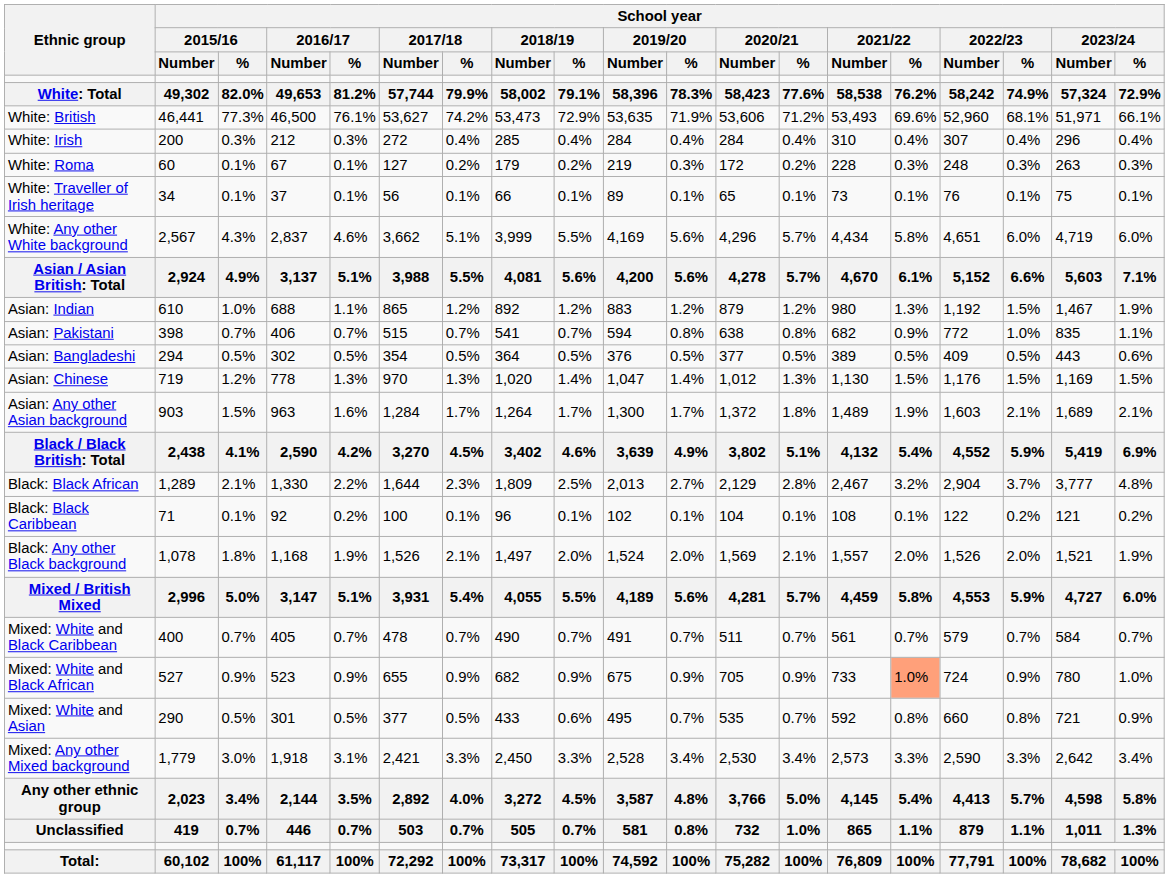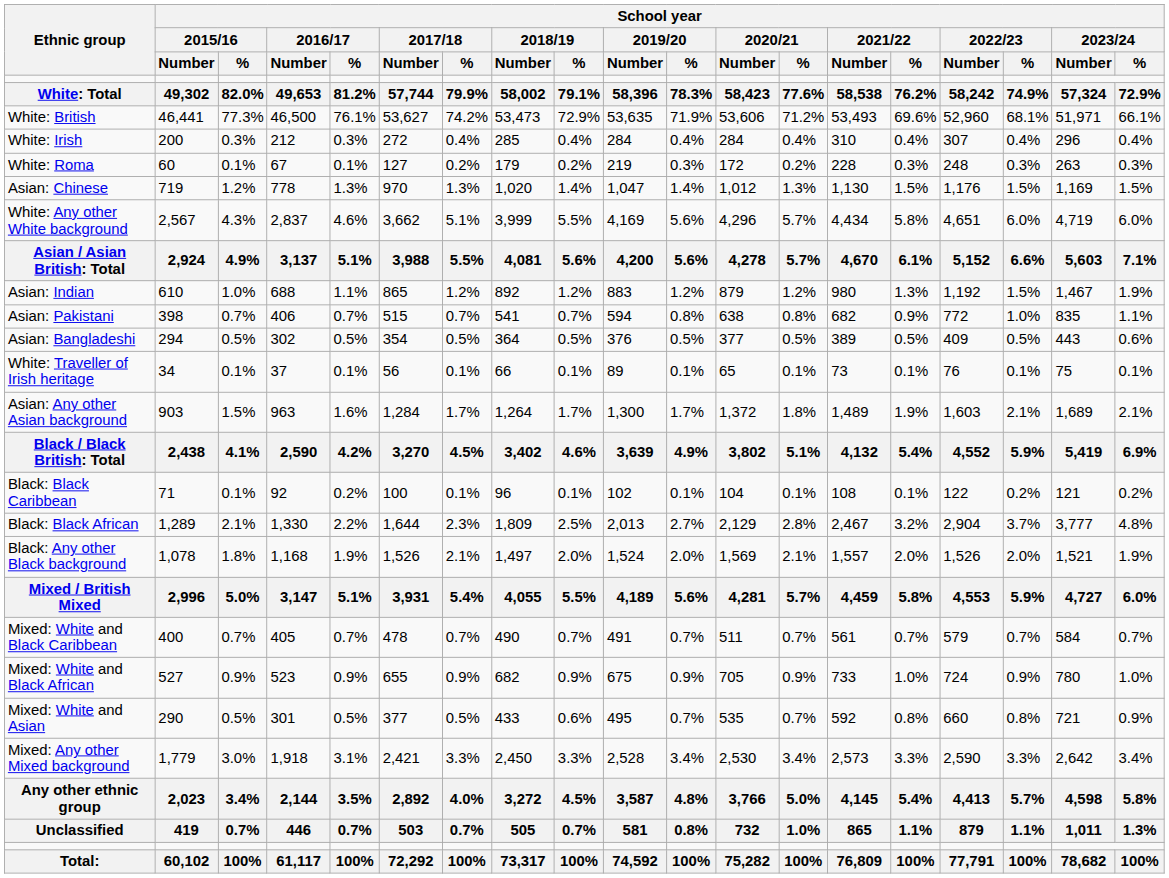 <table class="wikitable sortable">
 <tr>
 <th rowspan="3">Ethnic group</th>
 <th colspan="18">School year</th>
 </tr>
 <tr>
 <th colspan="2">2015/16</th>
 <th colspan="2">2016/17</th>
 <th colspan="2">2017/18</th>
 <th colspan="2">2018/19</th>
 <th colspan="2">2019/20</th>
 <th colspan="2">2020/21</th>
 <th colspan="2">2021/22</th>
 <th colspan="2">2022/23</th>
 <th colspan="2">2023/24</th>
 </tr>
 <tr>
 <th>Number</th>
 <th>%</th>
 <th>Number</th>
 <th>%</th>
 <th>Number</th>
 <th>%</th>
 <th>Number</th>
 <th>%</th>
 <th>Number</th>
 <th>%</th>
 <th>Number</th>
 <th>%</th>
 <th>Number</th>
 <th>%</th>
 <th>Number</th>
 <th>%</th>
 <th>Number</th>
 <th>%</th>
 </tr>
 <tr>
 <td></td>
 <td></td>
 <td></td>
 <td></td>
 <td></td>
 <td></td>
 <td></td>
 <td></td>
 <td></td>
 <td></td>
 <td></td>
 <td></td>
 <td></td>
 <td></td>
 <td></td>
 <td></td>
 <td></td>
 </tr>
 <tr>
 <th><a href='#'>White</a>: Total</th>
 <th>49,302</th>
 <th>82.0%</th>
 <th>49,653</th>
 <th>81.2%</th>
 <th>57,744</th>
 <th>79.9%</th>
 <th>58,002</th>
 <th>79.1%</th>
 <th>58,396</th>
 <th>78.3%</th>
 <th>58,423</th>
 <th>77.6%</th>
 <th>58,538</th>
 <th>76.2%</th>
 <th>58,242</th>
 <th>74.9%</th>
 <th>57,324</th>
 <th>72.9%</th>
 </tr>
 <tr>
 <td>White: <a href='#'>British</a></td>
 <td>46,441</td>
 <td>77.3%</td>
 <td>46,500</td>
 <td>76.1%</td>
 <td>53,627</td>
 <td>74.2%</td>
 <td>53,473</td>
 <td>72.9%</td>
 <td>53,635</td>
 <td>71.9%</td>
 <td>53,606</td>
 <td>71.2%</td>
 <td>53,493</td>
 <td>69.6%</td>
 <td>52,960</td>
 <td>68.1%</td>
 <td>51,971</td>
 <td>66.1%</td>
 </tr>
 <tr>
 <td>White: <a href='#'>Irish</a></td>
 <td>200</td>
 <td>0.3%</td>
 <td>212</td>
 <td>0.3%</td>
 <td>272</td>
 <td>0.4%</td>
 <td>285</td>
 <td>0.4%</td>
 <td>284</td>
 <td>0.4%</td>
 <td>284</td>
 <td>0.4%</td>
 <td>310</td>
 <td>0.4%</td>
 <td>307</td>
 <td>0.4%</td>
 <td>296</td>
 <td>0.4%</td>
 </tr>
 <tr>
 <td>White: <a href='#'>Roma</a></td>
 <td>60</td>
 <td>0.1%</td>
 <td>67</td>
 <td>0.1%</td>
 <td>127</td>
 <td>0.2%</td>
 <td>179</td>
 <td>0.2%</td>
 <td>219</td>
 <td>0.3%</td>
 <td>172</td>
 <td>0.2%</td>
 <td>228</td>
 <td>0.3%</td>
 <td>248</td>
 <td>0.3%</td>
 <td>263</td>
 <td>0.3%</td>
 </tr>
 <tr>
-<td>White: <a href='#'>Traveller of Irish heritage</a></td>
-<td>34</td>
-<td>0.1%</td>
-<td>37</td>
-<td>0.1%</td>
-<td>56</td>
-<td>0.1%</td>
-<td>66</td>
-<td>0.1%</td>
-<td>89</td>
-<td>0.1%</td>
-<td>65</td>
-<td>0.1%</td>
-<td>73</td>
-<td>0.1%</td>
-<td>76</td>
-<td>0.1%</td>
-<td>75</td>
-<td>0.1%</td>
+<td>Asian: <a href='#'>Chinese</a></td>
+<td>719</td>
+<td>1.2%</td>
+<td>778</td>
+<td>1.3%</td>
+<td>970</td>
+<td>1.3%</td>
+<td>1,020</td>
+<td>1.4%</td>
+<td>1,047</td>
+<td>1.4%</td>
+<td>1,012</td>
+<td>1.3%</td>
+<td>1,130</td>
+<td>1.5%</td>
+<td>1,176</td>
+<td>1.5%</td>
+<td>1,169</td>
+<td>1.5%</td>
 </tr>
 <tr>
 <td>White: <a href='#'>Any other White background</a></td>
 <td>2,567</td>
 <td>4.3%</td>
 <td>2,837</td>
 <td>4.6%</td>
 <td>3,662</td>
 <td>5.1%</td>
 <td>3,999</td>
 <td>5.5%</td>
 <td>4,169</td>
 <td>5.6%</td>
 <td>4,296</td>
 <td>5.7%</td>
 <td>4,434</td>
 <td>5.8%</td>
 <td>4,651</td>
 <td>6.0%</td>
 <td>4,719</td>
 <td>6.0%</td>
 </tr>
 <tr>
 <th><a href='#'>Asian / Asian British</a>: Total</th>
 <th>2,924</th>
 <th>4.9%</th>
 <th>3,137</th>
 <th>5.1%</th>
 <th>3,988</th>
 <th>5.5%</th>
 <th>4,081</th>
 <th>5.6%</th>
 <th>4,200</th>
 <th>5.6%</th>
 <th>4,278</th>
 <th>5.7%</th>
 <th>4,670</th>
 <th>6.1%</th>
 <th>5,152</th>
 <th>6.6%</th>
 <th>5,603</th>
 <th>7.1%</th>
 </tr>
 <tr>
 <td>Asian: <a href='#'>Indian</a></td>
 <td>610</td>
 <td>1.0%</td>
 <td>688</td>
 <td>1.1%</td>
 <td>865</td>
 <td>1.2%</td>
 <td>892</td>
 <td>1.2%</td>
 <td>883</td>
 <td>1.2%</td>
 <td>879</td>
 <td>1.2%</td>
 <td>980</td>
 <td>1.3%</td>
 <td>1,192</td>
 <td>1.5%</td>
 <td>1,467</td>
 <td>1.9%</td>
 </tr>
 <tr>
 <td>Asian: <a href='#'>Pakistani</a></td>
 <td>398</td>
 <td>0.7%</td>
 <td>406</td>
 <td>0.7%</td>
 <td>515</td>
 <td>0.7%</td>
 <td>541</td>
 <td>0.7%</td>
 <td>594</td>
 <td>0.8%</td>
 <td>638</td>
 <td>0.8%</td>
 <td>682</td>
 <td>0.9%</td>
 <td>772</td>
 <td>1.0%</td>
 <td>835</td>
 <td>1.1%</td>
 </tr>
 <tr>
 <td>Asian: <a href='#'>Bangladeshi</a></td>
 <td>294</td>
 <td>0.5%</td>
 <td>302</td>
 <td>0.5%</td>
 <td>354</td>
 <td>0.5%</td>
 <td>364</td>
 <td>0.5%</td>
 <td>376</td>
 <td>0.5%</td>
 <td>377</td>
 <td>0.5%</td>
 <td>389</td>
 <td>0.5%</td>
 <td>409</td>
 <td>0.5%</td>
 <td>443</td>
 <td>0.6%</td>
 </tr>
 <tr>
-<td>Asian: <a href='#'>Chinese</a></td>
-<td>719</td>
-<td>1.2%</td>
-<td>778</td>
-<td>1.3%</td>
-<td>970</td>
-<td>1.3%</td>
-<td>1,020</td>
-<td>1.4%</td>
-<td>1,047</td>
-<td>1.4%</td>
-<td>1,012</td>
-<td>1.3%</td>
-<td>1,130</td>
-<td>1.5%</td>
-<td>1,176</td>
-<td>1.5%</td>
-<td>1,169</td>
-<td>1.5%</td>
+<td>White: <a href='#'>Traveller of Irish heritage</a></td>
+<td>34</td>
+<td>0.1%</td>
+<td>37</td>
+<td>0.1%</td>
+<td>56</td>
+<td>0.1%</td>
+<td>66</td>
+<td>0.1%</td>
+<td>89</td>
+<td>0.1%</td>
+<td>65</td>
+<td>0.1%</td>
+<td>73</td>
+<td>0.1%</td>
+<td>76</td>
+<td>0.1%</td>
+<td>75</td>
+<td>0.1%</td>
 </tr>
 <tr>
 <td>Asian: <a href='#'>Any other Asian background</a></td>
 <td>903</td>
 <td>1.5%</td>
 <td>963</td>
 <td>1.6%</td>
 <td>1,284</td>
 <td>1.7%</td>
 <td>1,264</td>
 <td>1.7%</td>
 <td>1,300</td>
 <td>1.7%</td>
 <td>1,372</td>
 <td>1.8%</td>
 <td>1,489</td>
 <td>1.9%</td>
 <td>1,603</td>
 <td>2.1%</td>
 <td>1,689</td>
 <td>2.1%</td>
 </tr>
 <tr>
 <th><a href='#'>Black / Black British</a>: Total</th>
 <th>2,438</th>
 <th>4.1%</th>
 <th>2,590</th>
 <th>4.2%</th>
 <th>3,270</th>
 <th>4.5%</th>
 <th>3,402</th>
 <th>4.6%</th>
 <th>3,639</th>
 <th>4.9%</th>
 <th>3,802</th>
 <th>5.1%</th>
 <th>4,132</th>
 <th>5.4%</th>
 <th>4,552</th>
 <th>5.9%</th>
 <th>5,419</th>
 <th>6.9%</th>
 </tr>
 <tr>
+<td>Black: <a href='#'>Black Caribbean</a></td>
+<td>71</td>
+<td>0.1%</td>
+<td>92</td>
+<td>0.2%</td>
+<td>100</td>
+<td>0.1%</td>
+<td>96</td>
+<td>0.1%</td>
+<td>102</td>
+<td>0.1%</td>
+<td>104</td>
+<td>0.1%</td>
+<td>108</td>
+<td>0.1%</td>
+<td>122</td>
+<td>0.2%</td>
+<td>121</td>
+<td>0.2%</td>
+</tr>
+<tr>
 <td>Black: <a href='#'>Black African</a></td>
 <td>1,289</td>
 <td>2.1%</td>
 <td>1,330</td>
 <td>2.2%</td>
 <td>1,644</td>
 <td>2.3%</td>
 <td>1,809</td>
 <td>2.5%</td>
 <td>2,013</td>
 <td>2.7%</td>
 <td>2,129</td>
 <td>2.8%</td>
 <td>2,467</td>
 <td>3.2%</td>
 <td>2,904</td>
 <td>3.7%</td>
 <td>3,777</td>
 <td>4.8%</td>
-</tr>
-<tr>
-<td>Black: <a href='#'>Black Caribbean</a></td>
-<td>71</td>
-<td>0.1%</td>
-<td>92</td>
-<td>0.2%</td>
-<td>100</td>
-<td>0.1%</td>
-<td>96</td>
-<td>0.1%</td>
-<td>102</td>
-<td>0.1%</td>
-<td>104</td>
-<td>0.1%</td>
-<td>108</td>
-<td>0.1%</td>
-<td>122</td>
-<td>0.2%</td>
-<td>121</td>
-<td>0.2%</td>
 </tr>
 <tr>
 <td>Black: <a href='#'>Any other Black background</a></td>
 <td>1,078</td>
 <td>1.8%</td>
 <td>1,168</td>
 <td>1.9%</td>
 <td>1,526</td>
 <td>2.1%</td>
 <td>1,497</td>
 <td>2.0%</td>
 <td>1,524</td>
 <td>2.0%</td>
 <td>1,569</td>
 <td>2.1%</td>
 <td>1,557</td>
 <td>2.0%</td>
 <td>1,526</td>
 <td>2.0%</td>
 <td>1,521</td>
 <td>1.9%</td>
 </tr>
 <tr>
 <th><a href='#'>Mixed / British Mixed</a></th>
 <th>2,996</th>
 <th>5.0%</th>
 <th>3,147</th>
 <th>5.1%</th>
 <th>3,931</th>
 <th>5.4%</th>
 <th>4,055</th>
 <th>5.5%</th>
 <th>4,189</th>
 <th>5.6%</th>
 <th>4,281</th>
 <th>5.7%</th>
 <th>4,459</th>
 <th>5.8%</th>
 <th>4,553</th>
 <th>5.9%</th>
 <th>4,727</th>
 <th>6.0%</th>
 </tr>
 <tr>
 <td>Mixed: <a href='#'>White</a> and <a href='#'>Black Caribbean</a></td>
 <td>400</td>
 <td>0.7%</td>
 <td>405</td>
 <td>0.7%</td>
 <td>478</td>
 <td>0.7%</td>
 <td>490</td>
 <td>0.7%</td>
 <td>491</td>
 <td>0.7%</td>
 <td>511</td>
 <td>0.7%</td>
 <td>561</td>
 <td>0.7%</td>
 <td>579</td>
 <td>0.7%</td>
 <td>584</td>
 <td>0.7%</td>
 </tr>
 <tr>
 <td>Mixed: <a href='#'>White</a> and <a href='#'>Black African</a></td>
 <td>527</td>
 <td>0.9%</td>
 <td>523</td>
 <td>0.9%</td>
 <td>655</td>
 <td>0.9%</td>
 <td>682</td>
 <td>0.9%</td>
 <td>675</td>
 <td>0.9%</td>
 <td>705</td>
 <td>0.9%</td>
 <td>733</td>
-<td style="background: lightsalmon;">1.0%</td>
+<td>1.0%</td>
 <td>724</td>
 <td>0.9%</td>
 <td>780</td>
 <td>1.0%</td>
 </tr>
 <tr>
 <td>Mixed: <a href='#'>White</a> and <a href='#'>Asian</a></td>
 <td>290</td>
 <td>0.5%</td>
 <td>301</td>
 <td>0.5%</td>
 <td>377</td>
 <td>0.5%</td>
 <td>433</td>
 <td>0.6%</td>
 <td>495</td>
 <td>0.7%</td>
 <td>535</td>
 <td>0.7%</td>
 <td>592</td>
 <td>0.8%</td>
 <td>660</td>
 <td>0.8%</td>
 <td>721</td>
 <td>0.9%</td>
 </tr>
 <tr>
 <td>Mixed: <a href='#'>Any other Mixed background</a></td>
 <td>1,779</td>
 <td>3.0%</td>
 <td>1,918</td>
 <td>3.1%</td>
 <td>2,421</td>
 <td>3.3%</td>
 <td>2,450</td>
 <td>3.3%</td>
 <td>2,528</td>
 <td>3.4%</td>
 <td>2,530</td>
 <td>3.4%</td>
 <td>2,573</td>
 <td>3.3%</td>
 <td>2,590</td>
 <td>3.3%</td>
 <td>2,642</td>
 <td>3.4%</td>
 </tr>
 <tr>
 <th>Any other ethnic group</th>
 <th>2,023</th>
 <th>3.4%</th>
 <th>2,144</th>
 <th>3.5%</th>
 <th>2,892</th>
 <th>4.0%</th>
 <th>3,272</th>
 <th>4.5%</th>
 <th>3,587</th>
 <th>4.8%</th>
 <th>3,766</th>
 <th>5.0%</th>
 <th>4,145</th>
 <th>5.4%</th>
 <th>4,413</th>
 <th>5.7%</th>
 <th>4,598</th>
 <th>5.8%</th>
 </tr>
 <tr>
 <th>Unclassified</th>
 <th>419</th>
 <th>0.7%</th>
 <th>446</th>
 <th>0.7%</th>
 <th>503</th>
 <th>0.7%</th>
 <th>505</th>
 <th>0.7%</th>
 <th>581</th>
 <th>0.8%</th>
 <th>732</th>
 <th>1.0%</th>
 <th>865</th>
 <th>1.1%</th>
 <th>879</th>
 <th>1.1%</th>
 <th>1,011</th>
 <th>1.3%</th>
 </tr>
 <tr>
 <td></td>
 <td></td>
 <td></td>
 <td></td>
 <td></td>
 <td></td>
 <td></td>
 <td></td>
 <td></td>
 <td></td>
 <td></td>
 <td></td>
 <td></td>
 <td></td>
 <td></td>
 <td></td>
 <td></td>
 </tr>
 <tr>
 <th>Total:</th>
 <th>60,102</th>
 <th>100%</th>
 <th>61,117</th>
 <th>100%</th>
 <th>72,292</th>
 <th>100%</th>
 <th>73,317</th>
 <th>100%</th>
 <th>74,592</th>
 <th>100%</th>
 <th>75,282</th>
 <th>100%</th>
 <th>76,809</th>
 <th>100%</th>
 <th>77,791</th>
 <th>100%</th>
 <th>78,682</th>
 <th>100%</th>
 </tr>
 </table>
